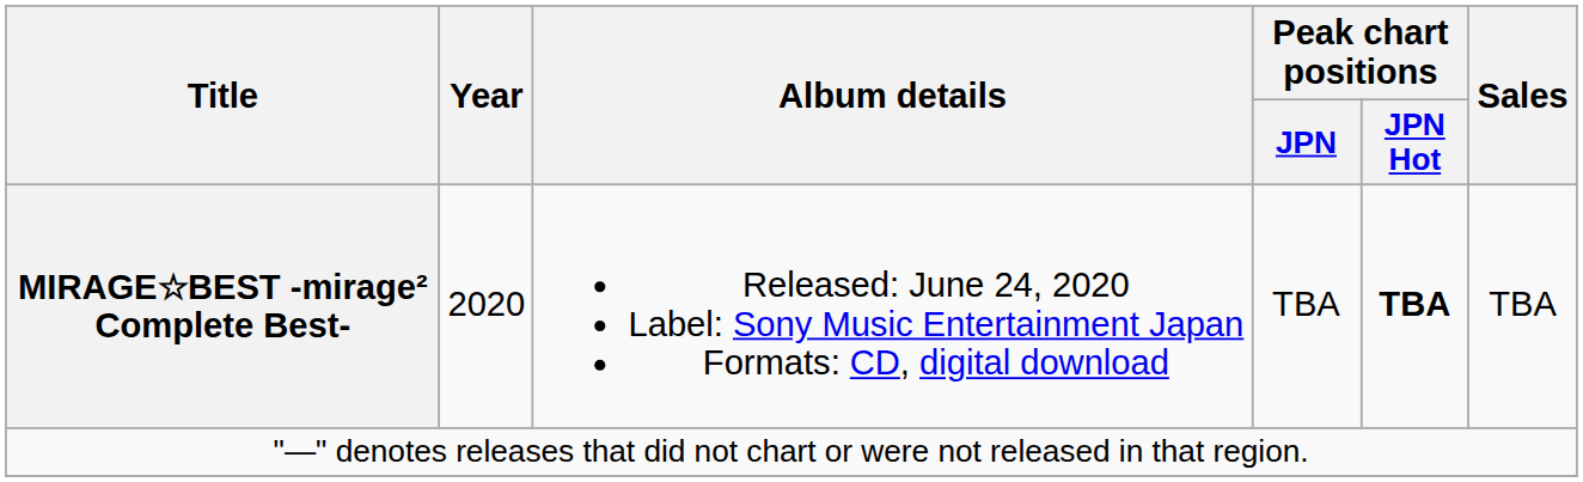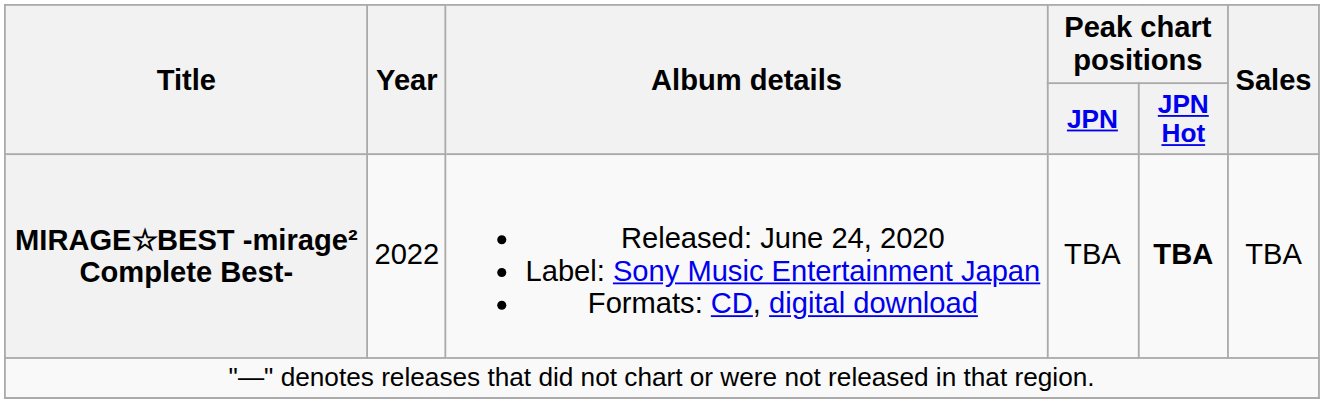 <table class="wikitable plainrowheaders" style="text-align:center;">
 <tr>
 <th scope="col" rowspan="2" style="width:12em;">Title</th>
 <th scope="col" rowspan="2">Year</th>
 <th scope="col" rowspan="2">Album details</th>
 <th scope="col" colspan="2">Peak chart positions</th>
 <th scope="col" rowspan="2">Sales</th>
 </tr>
 <tr>
 <th scope="col" style="width:3em;font-size:90%;"><a href='#'>JPN</a></th>
 <th scope="col" style="width:3em;font-size:90%;"><a href='#'>JPN<br>Hot</a></th>
 </tr>
 <tr>
 <th scope="row">MIRAGE☆BEST -mirage² Complete Best-</th>
-<td>2020</td>
+<td>2022</td>
 <td><br><ul><li>Released: June 24, 2020</li><li>Label: <a href='#'>Sony Music Entertainment Japan</a></li><li>Formats: <a href='#'>CD</a>, <a href='#'>digital download</a></li></ul></td>
 <td>TBA</td>
 <td><strong>TBA</strong></td>
 <td>TBA</td>
 </tr>
 <tr>
 <td colspan="6" style="font-size:90%;">"—" denotes releases that did not chart or were not released in that region.</td>
 </tr>
 <tr>
 </tr>
 </table>
